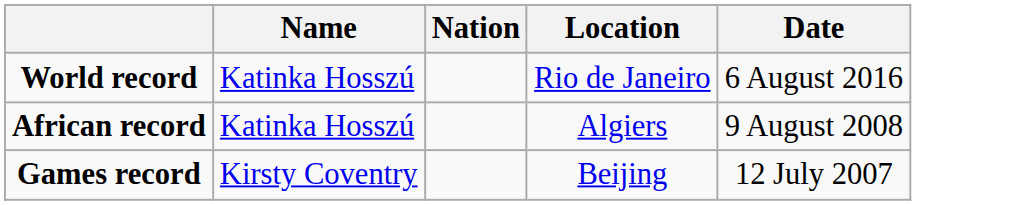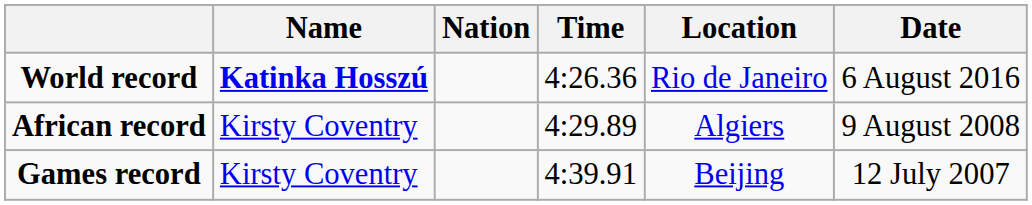 <table class=wikitable style=text-align:center>
 <tr>
 <th></th>
 <th>Name</th>
 <th>Nation</th>
+<th>Time</th>
 <th>Location</th>
 <th>Date</th>
 </tr>
 <tr>
 <td><strong>World record</strong></td>
-<td align=left><a href='#'>Katinka Hosszú</a></td>
+<td align=left><strong><a href='#'>Katinka Hosszú</a></strong></td>
 <td align=left></td>
+<td align=left>4:26.36</td>
 <td><a href='#'>Rio de Janeiro</a></td>
 <td>6 August 2016</td>
 </tr>
 <tr>
 <td><strong>African record</strong></td>
-<td align=left><a href='#'>Katinka Hosszú</a></td>
+<td align=left><a href='#'>Kirsty Coventry</a></td>
 <td align=left></td>
+<td align=left>4:29.89</td>
 <td><a href='#'>Algiers</a></td>
 <td>9 August 2008</td>
 </tr>
 <tr>
 <td><strong>Games record</strong></td>
 <td align=left><a href='#'>Kirsty Coventry</a></td>
 <td align=left></td>
+<td align=left>4:39.91</td>
 <td><a href='#'>Beijing</a></td>
 <td>12 July 2007</td>
 </tr>
 </table>
